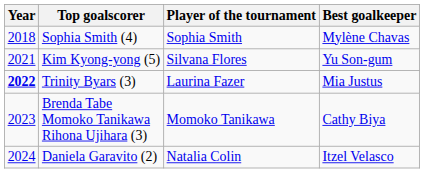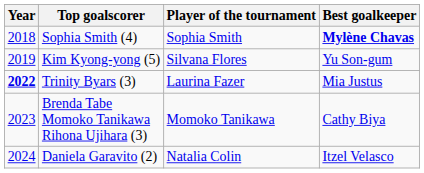 <table class="wikitable">
 <tr>
 <th>Year</th>
 <th>Top goalscorer</th>
 <th>Player of the tournament</th>
 <th>Best goalkeeper</th>
 </tr>
 <tr>
 <td><a href='#'>2018</a></td>
 <td> <a href='#'>Sophia Smith</a> (4)</td>
 <td> <a href='#'>Sophia Smith</a></td>
-<td> <a href='#'>Mylène Chavas</a></td>
+<td><strong> <a href='#'>Mylène Chavas</a></strong></td>
 </tr>
 <tr>
-<td><a href='#'>2021</a></td>
+<td><a href='#'>2019</a></td>
 <td> <a href='#'>Kim Kyong-yong</a> (5)</td>
 <td> <a href='#'>Silvana Flores</a></td>
 <td> <a href='#'>Yu Son-gum</a></td>
 </tr>
 <tr>
 <td><strong><a href='#'>2022</a></strong></td>
 <td> <a href='#'>Trinity Byars</a> (3)</td>
 <td> <a href='#'>Laurina Fazer</a></td>
 <td> <a href='#'>Mia Justus</a></td>
 </tr>
 <tr>
 <td><a href='#'>2023</a></td>
 <td> <a href='#'>Brenda Tabe</a><br> <a href='#'>Momoko Tanikawa</a><br> <a href='#'>Rihona Ujihara</a> (3)</td>
 <td> <a href='#'>Momoko Tanikawa</a></td>
 <td> <a href='#'>Cathy Biya</a></td>
 </tr>
 <tr>
 <td><a href='#'>2024</a></td>
 <td> <a href='#'>Daniela Garavito</a> (2)</td>
 <td> <a href='#'>Natalia Colin</a></td>
 <td> <a href='#'>Itzel Velasco</a></td>
 </tr>
 </table>
